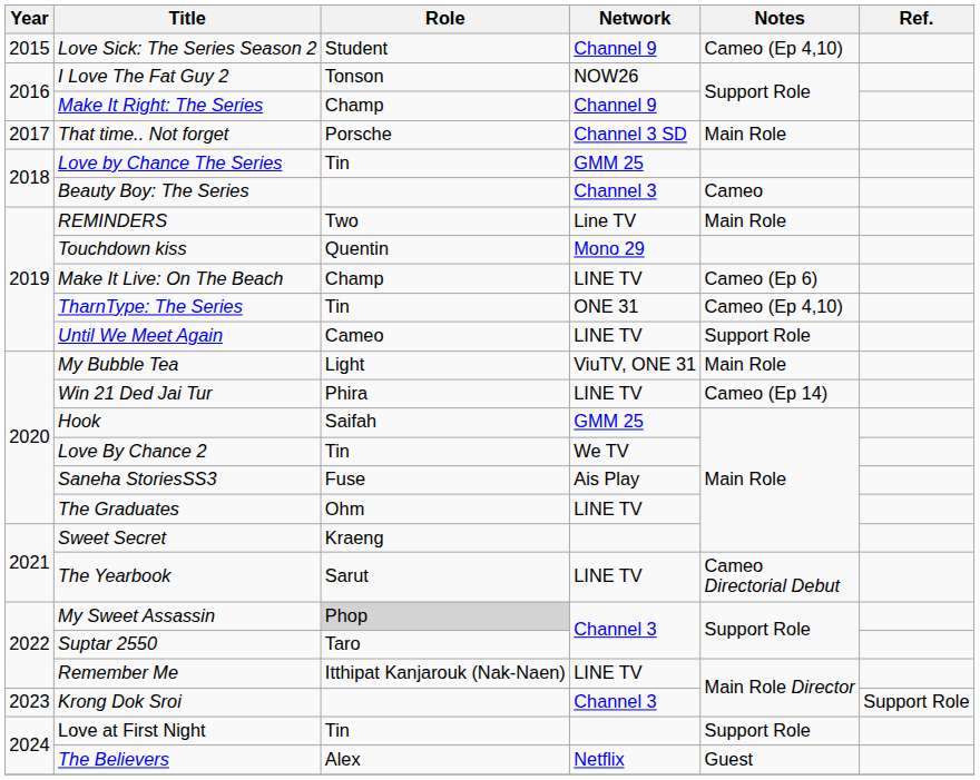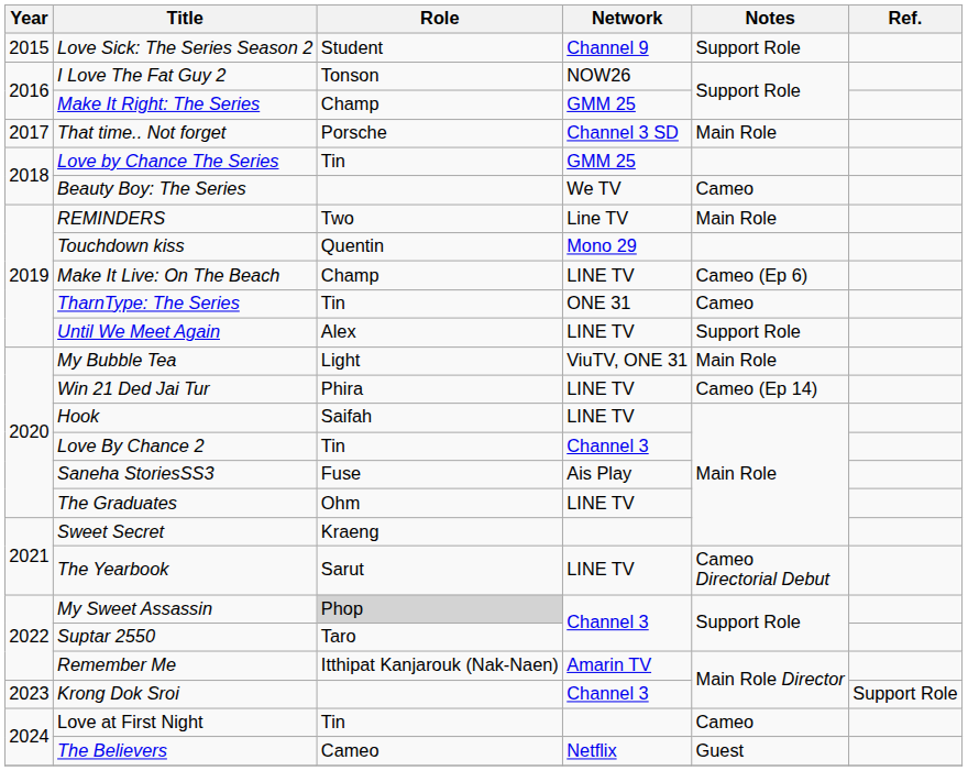 <table class="wikitable sortable">
 <tr>
 <th>Year</th>
 <th>Title</th>
 <th>Role</th>
 <th>Network</th>
 <th class="unsortable">Notes</th>
 <th>Ref.</th>
 </tr>
 <tr>
 <td rowspan=1 align = "center">2015</td>
 <td scope="row"><em>Love Sick: The Series Season 2</em></td>
 <td>Student</td>
 <td><a href='#'>Channel 9</a></td>
-<td>Cameo (Ep 4,10)</td>
+<td>Support Role</td>
 <td></td>
 </tr>
 <tr>
 <td rowspan=2 align = "center">2016</td>
 <td scope="row"><em>I Love The Fat Guy 2</em></td>
 <td>Tonson</td>
 <td>NOW26</td>
 <td rowspan="2">Support Role</td>
 <td></td>
 </tr>
 <tr>
 <td scope="row"><em><a href='#'>Make It Right: The Series</a></em></td>
 <td>Champ</td>
-<td><a href='#'>Channel 9</a></td>
+<td><a href='#'>GMM 25</a></td>
 <td></td>
 </tr>
 <tr>
 <td align="center">2017</td>
 <td scope="row"><em>That time.. Not forget </em></td>
 <td>Porsche</td>
 <td><a href='#'>Channel 3 SD</a></td>
 <td>Main Role</td>
 <td></td>
 </tr>
 <tr>
 <td rowspan=2 align = "center">2018</td>
 <td scope="row"><em><a href='#'>Love by Chance The Series</a></em></td>
 <td>Tin</td>
 <td><a href='#'>GMM 25</a></td>
 <td></td>
 <td></td>
 </tr>
 <tr>
 <td scope="row"><em>Beauty Boy: The Series  </em></td>
 <td></td>
-<td><a href='#'>Channel 3</a></td>
+<td>We TV</td>
 <td>Cameo</td>
 <td></td>
 </tr>
 <tr>
 <td rowspan="5" align="center">2019</td>
 <td scope="row"><em>REMINDERS</em></td>
 <td>Two</td>
 <td>Line TV</td>
 <td>Main Role</td>
 <td></td>
 </tr>
 <tr>
 <td><em>Touchdown kiss</em></td>
 <td>Quentin</td>
 <td><a href='#'>Mono 29</a></td>
 <td></td>
 <td></td>
 </tr>
 <tr>
 <td scope="row"><em>Make It Live: On The Beach</em></td>
 <td>Champ</td>
 <td>LINE TV</td>
 <td>Cameo (Ep 6)</td>
 <td></td>
 </tr>
 <tr>
 <td scope="row"><em><a href='#'>TharnType: The Series</a></em></td>
 <td>Tin</td>
 <td>ONE 31</td>
-<td>Cameo (Ep 4,10)</td>
+<td>Cameo</td>
 <td></td>
 </tr>
 <tr>
 <td scope="row"><em><a href='#'>Until We Meet Again</a></em></td>
-<td>Cameo</td>
+<td>Alex</td>
 <td>LINE TV</td>
 <td>Support Role</td>
 <td></td>
 </tr>
 <tr>
 <td rowspan="6" align="center">2020</td>
 <td scope="row"><em>My Bubble Tea</em></td>
 <td>Light</td>
 <td>ViuTV, ONE 31</td>
 <td>Main Role</td>
 <td></td>
 </tr>
 <tr>
 <td scope="row"><em> Win 21 Ded Jai Tur</em></td>
 <td>Phira</td>
 <td>LINE TV</td>
 <td>Cameo (Ep 14)</td>
 <td></td>
 </tr>
 <tr>
 <td scope="row"><em> Hook</em></td>
 <td>Saifah</td>
-<td><a href='#'>GMM 25</a></td>
+<td>LINE TV</td>
 <td rowspan="5">Main Role</td>
 <td></td>
 </tr>
 <tr>
 <td scope="row"><em> Love By Chance 2</em></td>
 <td>Tin</td>
-<td>We TV</td>
+<td><a href='#'>Channel 3</a></td>
 <td></td>
 </tr>
 <tr>
 <td scope="row"><em>Saneha StoriesSS3 </em></td>
 <td>Fuse</td>
 <td>Ais Play</td>
 <td></td>
 </tr>
 <tr>
 <td scope="row"><em>The Graduates </em></td>
 <td>Ohm</td>
 <td>LINE TV</td>
 <td></td>
 </tr>
 <tr>
 <td rowspan="2">2021</td>
 <td><em>Sweet Secret</em></td>
 <td>Kraeng</td>
 <td></td>
 <td></td>
 </tr>
 <tr>
 <td><em>The Yearbook</em></td>
 <td>Sarut</td>
 <td>LINE TV</td>
 <td>Cameo<br><em>Directorial Debut</em></td>
 <td></td>
 </tr>
 <tr>
 <td rowspan="3">2022</td>
 <td><em>My Sweet Assassin</em></td>
 <td style="background: lightgrey;">Phop</td>
 <td rowspan="2"><a href='#'>Channel 3</a></td>
 <td rowspan="2">Support Role</td>
 <td></td>
 </tr>
 <tr>
 <td><em>Suptar 2550</em></td>
 <td>Taro</td>
 <td></td>
 </tr>
 <tr>
 <td><em>Remember Me</em></td>
 <td>Itthipat Kanjarouk (Nak-Naen)</td>
-<td>LINE TV</td>
+<td><a href='#'>Amarin TV</a></td>
 <td rowspan="2">Main Role <em>Director</em></td>
 <td></td>
 </tr>
 <tr>
 <td>2023</td>
 <td><em>Krong Dok Sroi</em></td>
 <td></td>
 <td><a href='#'>Channel 3</a></td>
 <td>Support Role</td>
 </tr>
 <tr>
 <td rowspan="2">2024</td>
 <td>Love at First Night</td>
 <td>Tin</td>
 <td></td>
-<td>Support Role</td>
+<td>Cameo</td>
 <td></td>
 </tr>
 <tr>
 <td><em><a href='#'>The Believers</a></em></td>
-<td>Alex</td>
+<td>Cameo</td>
 <td><a href='#'>Netflix</a></td>
 <td>Guest</td>
 <td></td>
 </tr>
 <tr>
 </tr>
 </table>
